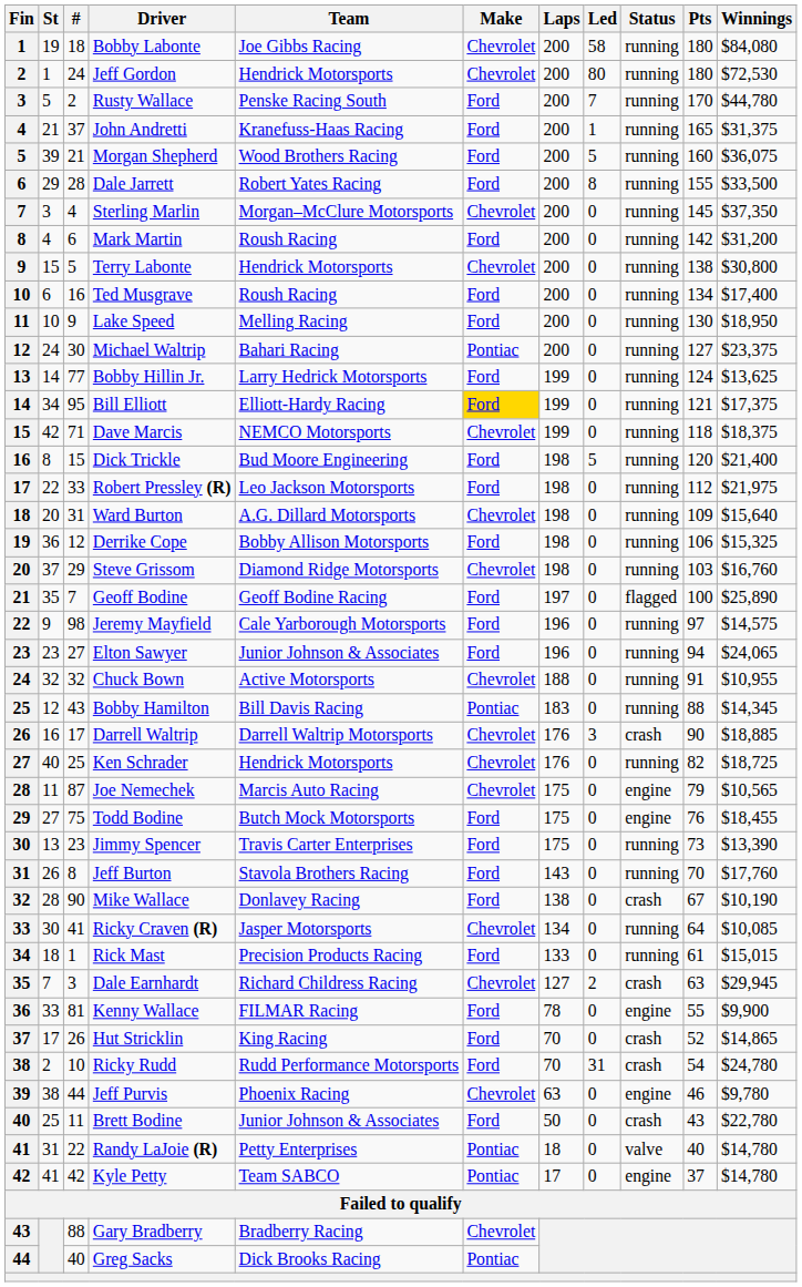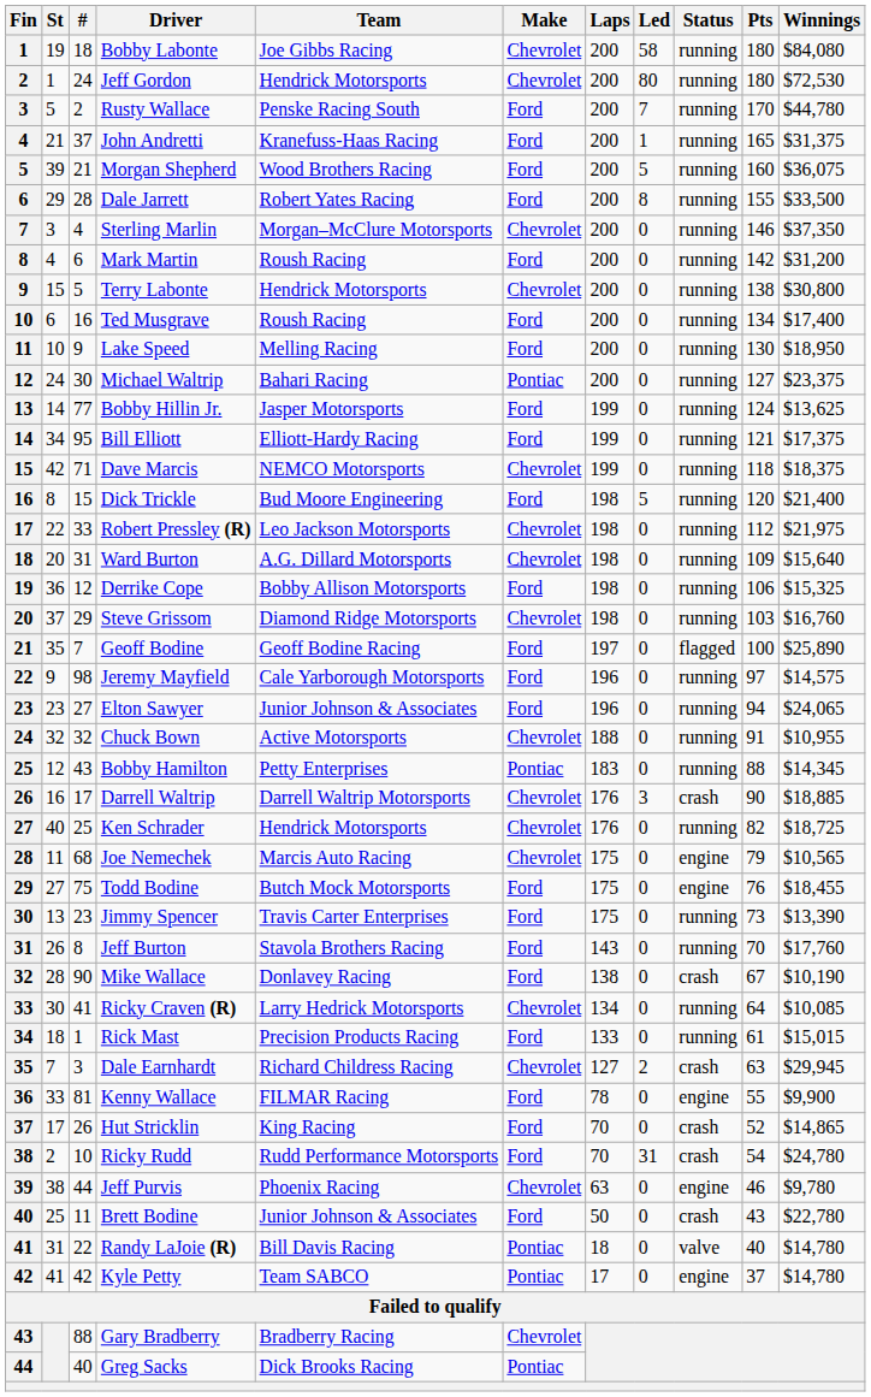 <table class="wikitable">
 <tr>
 <th>Fin</th>
 <th>St</th>
 <th>#</th>
 <th>Driver</th>
 <th>Team</th>
 <th>Make</th>
 <th>Laps</th>
 <th>Led</th>
 <th>Status</th>
 <th>Pts</th>
 <th>Winnings</th>
 </tr>
 <tr>
 <th>1</th>
 <td>19</td>
 <td>18</td>
 <td><a href='#'>Bobby Labonte</a></td>
 <td><a href='#'>Joe Gibbs Racing</a></td>
 <td><a href='#'>Chevrolet</a></td>
 <td>200</td>
 <td>58</td>
 <td>running</td>
 <td>180</td>
 <td>$84,080</td>
 </tr>
 <tr>
 <th>2</th>
 <td>1</td>
 <td>24</td>
 <td><a href='#'>Jeff Gordon</a></td>
 <td><a href='#'>Hendrick Motorsports</a></td>
 <td><a href='#'>Chevrolet</a></td>
 <td>200</td>
 <td>80</td>
 <td>running</td>
 <td>180</td>
 <td>$72,530</td>
 </tr>
 <tr>
 <th>3</th>
 <td>5</td>
 <td>2</td>
 <td><a href='#'>Rusty Wallace</a></td>
 <td><a href='#'>Penske Racing South</a></td>
 <td><a href='#'>Ford</a></td>
 <td>200</td>
 <td>7</td>
 <td>running</td>
 <td>170</td>
 <td>$44,780</td>
 </tr>
 <tr>
 <th>4</th>
 <td>21</td>
 <td>37</td>
 <td><a href='#'>John Andretti</a></td>
 <td><a href='#'>Kranefuss-Haas Racing</a></td>
 <td><a href='#'>Ford</a></td>
 <td>200</td>
 <td>1</td>
 <td>running</td>
 <td>165</td>
 <td>$31,375</td>
 </tr>
 <tr>
 <th>5</th>
 <td>39</td>
 <td>21</td>
 <td><a href='#'>Morgan Shepherd</a></td>
 <td><a href='#'>Wood Brothers Racing</a></td>
 <td><a href='#'>Ford</a></td>
 <td>200</td>
 <td>5</td>
 <td>running</td>
 <td>160</td>
 <td>$36,075</td>
 </tr>
 <tr>
 <th>6</th>
 <td>29</td>
 <td>28</td>
 <td><a href='#'>Dale Jarrett</a></td>
 <td><a href='#'>Robert Yates Racing</a></td>
 <td><a href='#'>Ford</a></td>
 <td>200</td>
 <td>8</td>
 <td>running</td>
 <td>155</td>
 <td>$33,500</td>
 </tr>
 <tr>
 <th>7</th>
 <td>3</td>
 <td>4</td>
 <td><a href='#'>Sterling Marlin</a></td>
 <td><a href='#'>Morgan–McClure Motorsports</a></td>
 <td><a href='#'>Chevrolet</a></td>
 <td>200</td>
 <td>0</td>
 <td>running</td>
-<td>145</td>
+<td>146</td>
 <td>$37,350</td>
 </tr>
 <tr>
 <th>8</th>
 <td>4</td>
 <td>6</td>
 <td><a href='#'>Mark Martin</a></td>
 <td><a href='#'>Roush Racing</a></td>
 <td><a href='#'>Ford</a></td>
 <td>200</td>
 <td>0</td>
 <td>running</td>
 <td>142</td>
 <td>$31,200</td>
 </tr>
 <tr>
 <th>9</th>
 <td>15</td>
 <td>5</td>
 <td><a href='#'>Terry Labonte</a></td>
 <td><a href='#'>Hendrick Motorsports</a></td>
 <td><a href='#'>Chevrolet</a></td>
 <td>200</td>
 <td>0</td>
 <td>running</td>
 <td>138</td>
 <td>$30,800</td>
 </tr>
 <tr>
 <th>10</th>
 <td>6</td>
 <td>16</td>
 <td><a href='#'>Ted Musgrave</a></td>
 <td><a href='#'>Roush Racing</a></td>
 <td><a href='#'>Ford</a></td>
 <td>200</td>
 <td>0</td>
 <td>running</td>
 <td>134</td>
 <td>$17,400</td>
 </tr>
 <tr>
 <th>11</th>
 <td>10</td>
 <td>9</td>
 <td><a href='#'>Lake Speed</a></td>
 <td><a href='#'>Melling Racing</a></td>
 <td><a href='#'>Ford</a></td>
 <td>200</td>
 <td>0</td>
 <td>running</td>
 <td>130</td>
 <td>$18,950</td>
 </tr>
 <tr>
 <th>12</th>
 <td>24</td>
 <td>30</td>
 <td><a href='#'>Michael Waltrip</a></td>
 <td><a href='#'>Bahari Racing</a></td>
 <td><a href='#'>Pontiac</a></td>
 <td>200</td>
 <td>0</td>
 <td>running</td>
 <td>127</td>
 <td>$23,375</td>
 </tr>
 <tr>
 <th>13</th>
 <td>14</td>
 <td>77</td>
 <td><a href='#'>Bobby Hillin Jr.</a></td>
-<td><a href='#'>Larry Hedrick Motorsports</a></td>
+<td><a href='#'>Jasper Motorsports</a></td>
 <td><a href='#'>Ford</a></td>
 <td>199</td>
 <td>0</td>
 <td>running</td>
 <td>124</td>
 <td>$13,625</td>
 </tr>
 <tr>
 <th>14</th>
 <td>34</td>
 <td>95</td>
 <td><a href='#'>Bill Elliott</a></td>
 <td><a href='#'>Elliott-Hardy Racing</a></td>
-<td style="background: gold;"><a href='#'>Ford</a></td>
+<td><a href='#'>Ford</a></td>
 <td>199</td>
 <td>0</td>
 <td>running</td>
 <td>121</td>
 <td>$17,375</td>
 </tr>
 <tr>
 <th>15</th>
 <td>42</td>
 <td>71</td>
 <td><a href='#'>Dave Marcis</a></td>
 <td><a href='#'>NEMCO Motorsports</a></td>
 <td><a href='#'>Chevrolet</a></td>
 <td>199</td>
 <td>0</td>
 <td>running</td>
 <td>118</td>
 <td>$18,375</td>
 </tr>
 <tr>
 <th>16</th>
 <td>8</td>
 <td>15</td>
 <td><a href='#'>Dick Trickle</a></td>
 <td><a href='#'>Bud Moore Engineering</a></td>
 <td><a href='#'>Ford</a></td>
 <td>198</td>
 <td>5</td>
 <td>running</td>
 <td>120</td>
 <td>$21,400</td>
 </tr>
 <tr>
 <th>17</th>
 <td>22</td>
 <td>33</td>
 <td><a href='#'>Robert Pressley</a> <strong>(R)</strong></td>
 <td><a href='#'>Leo Jackson Motorsports</a></td>
-<td><a href='#'>Ford</a></td>
+<td><a href='#'>Chevrolet</a></td>
 <td>198</td>
 <td>0</td>
 <td>running</td>
 <td>112</td>
 <td>$21,975</td>
 </tr>
 <tr>
 <th>18</th>
 <td>20</td>
 <td>31</td>
 <td><a href='#'>Ward Burton</a></td>
 <td><a href='#'>A.G. Dillard Motorsports</a></td>
 <td><a href='#'>Chevrolet</a></td>
 <td>198</td>
 <td>0</td>
 <td>running</td>
 <td>109</td>
 <td>$15,640</td>
 </tr>
 <tr>
 <th>19</th>
 <td>36</td>
 <td>12</td>
 <td><a href='#'>Derrike Cope</a></td>
 <td><a href='#'>Bobby Allison Motorsports</a></td>
 <td><a href='#'>Ford</a></td>
 <td>198</td>
 <td>0</td>
 <td>running</td>
 <td>106</td>
 <td>$15,325</td>
 </tr>
 <tr>
 <th>20</th>
 <td>37</td>
 <td>29</td>
 <td><a href='#'>Steve Grissom</a></td>
 <td><a href='#'>Diamond Ridge Motorsports</a></td>
 <td><a href='#'>Chevrolet</a></td>
 <td>198</td>
 <td>0</td>
 <td>running</td>
 <td>103</td>
 <td>$16,760</td>
 </tr>
 <tr>
 <th>21</th>
 <td>35</td>
 <td>7</td>
 <td><a href='#'>Geoff Bodine</a></td>
 <td><a href='#'>Geoff Bodine Racing</a></td>
 <td><a href='#'>Ford</a></td>
 <td>197</td>
 <td>0</td>
 <td>flagged</td>
 <td>100</td>
 <td>$25,890</td>
 </tr>
 <tr>
 <th>22</th>
 <td>9</td>
 <td>98</td>
 <td><a href='#'>Jeremy Mayfield</a></td>
 <td><a href='#'>Cale Yarborough Motorsports</a></td>
 <td><a href='#'>Ford</a></td>
 <td>196</td>
 <td>0</td>
 <td>running</td>
 <td>97</td>
 <td>$14,575</td>
 </tr>
 <tr>
 <th>23</th>
 <td>23</td>
 <td>27</td>
 <td><a href='#'>Elton Sawyer</a></td>
 <td><a href='#'>Junior Johnson & Associates</a></td>
 <td><a href='#'>Ford</a></td>
 <td>196</td>
 <td>0</td>
 <td>running</td>
 <td>94</td>
 <td>$24,065</td>
 </tr>
 <tr>
 <th>24</th>
 <td>32</td>
 <td>32</td>
 <td><a href='#'>Chuck Bown</a></td>
 <td><a href='#'>Active Motorsports</a></td>
 <td><a href='#'>Chevrolet</a></td>
 <td>188</td>
 <td>0</td>
 <td>running</td>
 <td>91</td>
 <td>$10,955</td>
 </tr>
 <tr>
 <th>25</th>
 <td>12</td>
 <td>43</td>
 <td><a href='#'>Bobby Hamilton</a></td>
-<td><a href='#'>Bill Davis Racing</a></td>
+<td><a href='#'>Petty Enterprises</a></td>
 <td><a href='#'>Pontiac</a></td>
 <td>183</td>
 <td>0</td>
 <td>running</td>
 <td>88</td>
 <td>$14,345</td>
 </tr>
 <tr>
 <th>26</th>
 <td>16</td>
 <td>17</td>
 <td><a href='#'>Darrell Waltrip</a></td>
 <td><a href='#'>Darrell Waltrip Motorsports</a></td>
 <td><a href='#'>Chevrolet</a></td>
 <td>176</td>
 <td>3</td>
 <td>crash</td>
 <td>90</td>
 <td>$18,885</td>
 </tr>
 <tr>
 <th>27</th>
 <td>40</td>
 <td>25</td>
 <td><a href='#'>Ken Schrader</a></td>
 <td><a href='#'>Hendrick Motorsports</a></td>
 <td><a href='#'>Chevrolet</a></td>
 <td>176</td>
 <td>0</td>
 <td>running</td>
 <td>82</td>
 <td>$18,725</td>
 </tr>
 <tr>
 <th>28</th>
 <td>11</td>
-<td>87</td>
+<td>68</td>
 <td><a href='#'>Joe Nemechek</a></td>
 <td><a href='#'>Marcis Auto Racing</a></td>
 <td><a href='#'>Chevrolet</a></td>
 <td>175</td>
 <td>0</td>
 <td>engine</td>
 <td>79</td>
 <td>$10,565</td>
 </tr>
 <tr>
 <th>29</th>
 <td>27</td>
 <td>75</td>
 <td><a href='#'>Todd Bodine</a></td>
 <td><a href='#'>Butch Mock Motorsports</a></td>
 <td><a href='#'>Ford</a></td>
 <td>175</td>
 <td>0</td>
 <td>engine</td>
 <td>76</td>
 <td>$18,455</td>
 </tr>
 <tr>
 <th>30</th>
 <td>13</td>
 <td>23</td>
 <td><a href='#'>Jimmy Spencer</a></td>
 <td><a href='#'>Travis Carter Enterprises</a></td>
 <td><a href='#'>Ford</a></td>
 <td>175</td>
 <td>0</td>
 <td>running</td>
 <td>73</td>
 <td>$13,390</td>
 </tr>
 <tr>
 <th>31</th>
 <td>26</td>
 <td>8</td>
 <td><a href='#'>Jeff Burton</a></td>
 <td><a href='#'>Stavola Brothers Racing</a></td>
 <td><a href='#'>Ford</a></td>
 <td>143</td>
 <td>0</td>
 <td>running</td>
 <td>70</td>
 <td>$17,760</td>
 </tr>
 <tr>
 <th>32</th>
 <td>28</td>
 <td>90</td>
 <td><a href='#'>Mike Wallace</a></td>
 <td><a href='#'>Donlavey Racing</a></td>
 <td><a href='#'>Ford</a></td>
 <td>138</td>
 <td>0</td>
 <td>crash</td>
 <td>67</td>
 <td>$10,190</td>
 </tr>
 <tr>
 <th>33</th>
 <td>30</td>
 <td>41</td>
 <td><a href='#'>Ricky Craven</a> <strong>(R)</strong></td>
-<td><a href='#'>Jasper Motorsports</a></td>
+<td><a href='#'>Larry Hedrick Motorsports</a></td>
 <td><a href='#'>Chevrolet</a></td>
 <td>134</td>
 <td>0</td>
 <td>running</td>
 <td>64</td>
 <td>$10,085</td>
 </tr>
 <tr>
 <th>34</th>
 <td>18</td>
 <td>1</td>
 <td><a href='#'>Rick Mast</a></td>
 <td><a href='#'>Precision Products Racing</a></td>
 <td><a href='#'>Ford</a></td>
 <td>133</td>
 <td>0</td>
 <td>running</td>
 <td>61</td>
 <td>$15,015</td>
 </tr>
 <tr>
 <th>35</th>
 <td>7</td>
 <td>3</td>
 <td><a href='#'>Dale Earnhardt</a></td>
 <td><a href='#'>Richard Childress Racing</a></td>
 <td><a href='#'>Chevrolet</a></td>
 <td>127</td>
 <td>2</td>
 <td>crash</td>
 <td>63</td>
 <td>$29,945</td>
 </tr>
 <tr>
 <th>36</th>
 <td>33</td>
 <td>81</td>
 <td><a href='#'>Kenny Wallace</a></td>
 <td><a href='#'>FILMAR Racing</a></td>
 <td><a href='#'>Ford</a></td>
 <td>78</td>
 <td>0</td>
 <td>engine</td>
 <td>55</td>
 <td>$9,900</td>
 </tr>
 <tr>
 <th>37</th>
 <td>17</td>
 <td>26</td>
 <td><a href='#'>Hut Stricklin</a></td>
 <td><a href='#'>King Racing</a></td>
 <td><a href='#'>Ford</a></td>
 <td>70</td>
 <td>0</td>
 <td>crash</td>
 <td>52</td>
 <td>$14,865</td>
 </tr>
 <tr>
 <th>38</th>
 <td>2</td>
 <td>10</td>
 <td><a href='#'>Ricky Rudd</a></td>
 <td><a href='#'>Rudd Performance Motorsports</a></td>
 <td><a href='#'>Ford</a></td>
 <td>70</td>
 <td>31</td>
 <td>crash</td>
 <td>54</td>
 <td>$24,780</td>
 </tr>
 <tr>
 <th>39</th>
 <td>38</td>
 <td>44</td>
 <td><a href='#'>Jeff Purvis</a></td>
 <td><a href='#'>Phoenix Racing</a></td>
 <td><a href='#'>Chevrolet</a></td>
 <td>63</td>
 <td>0</td>
 <td>engine</td>
 <td>46</td>
 <td>$9,780</td>
 </tr>
 <tr>
 <th>40</th>
 <td>25</td>
 <td>11</td>
 <td><a href='#'>Brett Bodine</a></td>
 <td><a href='#'>Junior Johnson & Associates</a></td>
 <td><a href='#'>Ford</a></td>
 <td>50</td>
 <td>0</td>
 <td>crash</td>
 <td>43</td>
 <td>$22,780</td>
 </tr>
 <tr>
 <th>41</th>
 <td>31</td>
 <td>22</td>
 <td><a href='#'>Randy LaJoie</a> <strong>(R)</strong></td>
-<td><a href='#'>Petty Enterprises</a></td>
+<td><a href='#'>Bill Davis Racing</a></td>
 <td><a href='#'>Pontiac</a></td>
 <td>18</td>
 <td>0</td>
 <td>valve</td>
 <td>40</td>
 <td>$14,780</td>
 </tr>
 <tr>
 <th>42</th>
 <td>41</td>
 <td>42</td>
 <td><a href='#'>Kyle Petty</a></td>
 <td><a href='#'>Team SABCO</a></td>
 <td><a href='#'>Pontiac</a></td>
 <td>17</td>
 <td>0</td>
 <td>engine</td>
 <td>37</td>
 <td>$14,780</td>
 </tr>
 <tr>
 <th colspan="11">Failed to qualify</th>
 </tr>
 <tr>
 <th>43</th>
 <th rowspan="2"></th>
 <td>88</td>
 <td><a href='#'>Gary Bradberry</a></td>
 <td><a href='#'>Bradberry Racing</a></td>
 <td><a href='#'>Chevrolet</a></td>
 <th colspan="5" rowspan="2"></th>
 </tr>
 <tr>
 <th>44</th>
 <td>40</td>
 <td><a href='#'>Greg Sacks</a></td>
 <td><a href='#'>Dick Brooks Racing</a></td>
 <td><a href='#'>Pontiac</a></td>
 </tr>
 <tr>
 <th colspan="11"></th>
 </tr>
 </table>
